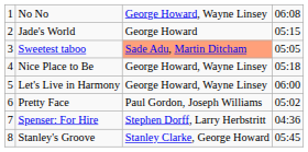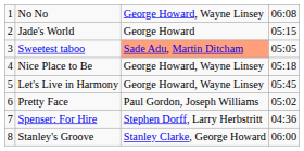 <table class="wikitable">
 <tr>
 <td>1</td>
 <td>No No</td>
 <td><a href='#'>George Howard</a>, Wayne Linsey</td>
 <td>06:08</td>
 </tr>
 <tr>
 <td>2</td>
 <td>Jade's World</td>
 <td>George Howard</td>
 <td>05:15</td>
 </tr>
 <tr>
 <td>3</td>
 <td><a href='#'>Sweetest taboo</a></td>
 <td style="background: lightsalmon;"><a href='#'>Sade Adu</a>, <a href='#'>Martin Ditcham</a></td>
 <td>05:05</td>
 </tr>
 <tr>
 <td>4</td>
 <td>Nice Place to Be</td>
 <td>George Howard, Wayne Linsey</td>
 <td>05:18</td>
 </tr>
 <tr>
 <td>5</td>
 <td>Let's Live in Harmony</td>
 <td>George Howard, Wayne Linsey</td>
-<td>06:00</td>
+<td>05:45</td>
 </tr>
 <tr>
 <td>6</td>
 <td>Pretty Face</td>
 <td>Paul Gordon, Joseph Williams</td>
 <td>05:02</td>
 </tr>
 <tr>
 <td>7</td>
 <td><a href='#'>Spenser: For Hire</a></td>
 <td><a href='#'>Stephen Dorff</a>, Larry Herbstritt</td>
 <td>04:36</td>
 </tr>
 <tr>
 <td>8</td>
 <td>Stanley's Groove</td>
 <td><a href='#'>Stanley Clarke</a>, George Howard</td>
-<td>05:45</td>
+<td>06:00</td>
 </tr>
 </table>
